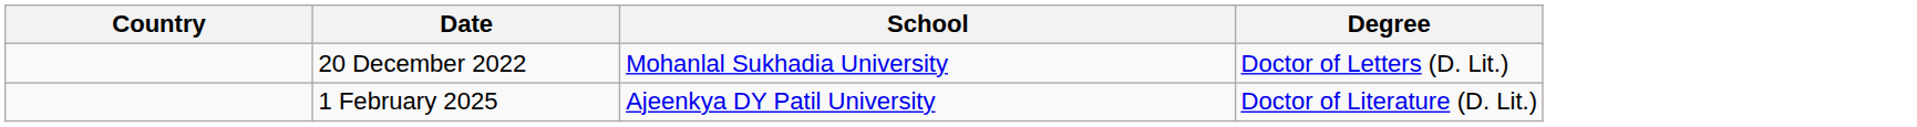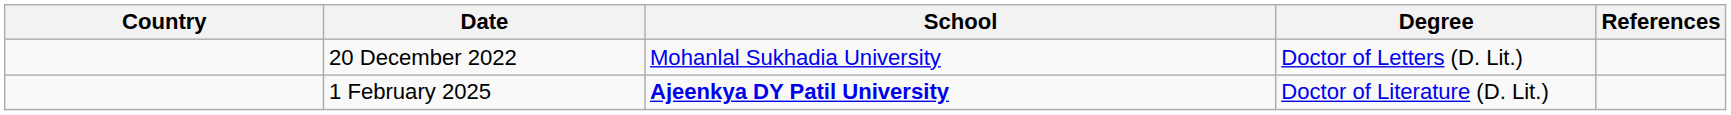 <table class="wikitable">
 <tr>
 <th style="width:20%;">Country</th>
 <th style="width:20%;">Date</th>
 <th style="width:40%;">School</th>
 <th style="width:20%;">Degree</th>
+<th>References</th>
 </tr>
 <tr>
 <td></td>
 <td>20 December 2022</td>
 <td><a href='#'>Mohanlal Sukhadia University</a></td>
 <td><a href='#'>Doctor of Letters</a> (D. Lit.)</td>
+<td></td>
 </tr>
 <tr>
 <td></td>
 <td>1 February 2025</td>
-<td><a href='#'>Ajeenkya DY Patil University</a></td>
+<td><strong><a href='#'>Ajeenkya DY Patil University</a></strong></td>
 <td><a href='#'>Doctor of Literature</a> (D. Lit.)</td>
+<td></td>
 </tr>
 </table>
